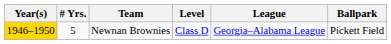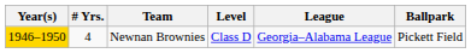 <table class="wikitable" style="text-align:center; font-size: 95%;">
 <tr>
 <th>Year(s)</th>
 <th># Yrs.</th>
 <th>Team</th>
 <th>Level</th>
 <th>League</th>
 <th>Ballpark</th>
 </tr>
 <tr>
 <td style="background: gold;">1946–1950</td>
-<td>5</td>
+<td>4</td>
 <td>Newnan Brownies</td>
 <td><a href='#'>Class D</a></td>
 <td><a href='#'>Georgia–Alabama League</a></td>
 <td>Pickett Field</td>
 </tr>
 </table>
